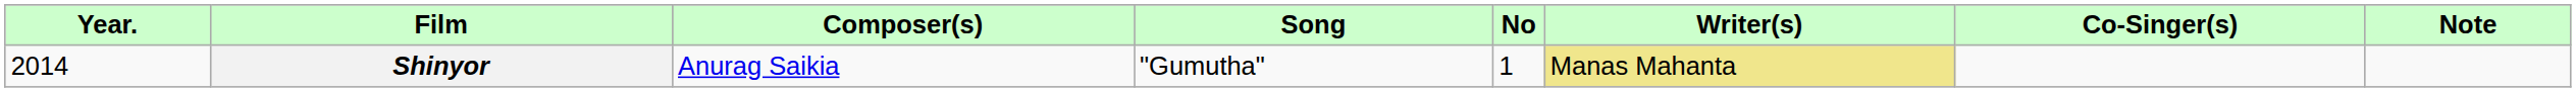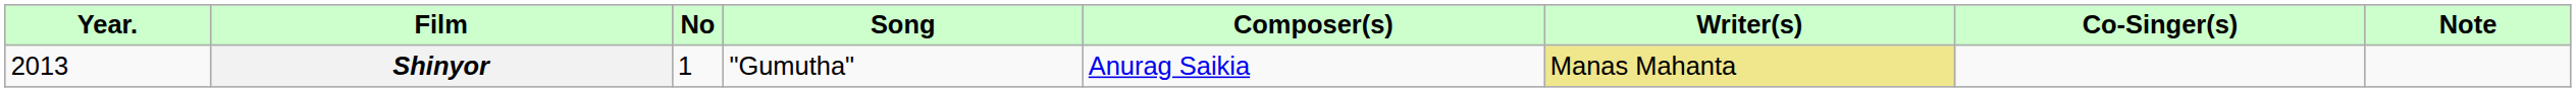 <table class="wikitable plainrowheaders" style="width:100%;" textcolor:#000;">
 <tr style="background:#cfc; text-align:center;">
 <td scope="col" style="width:8%;"><strong>Year.</strong></td>
 <td scope="col" style="width:18%;"><strong>Film</strong></td>
+<td scope="col" style="width:2%;"><strong>No</strong></td>
+<td scope="col" style="width:14%;"><strong>Song</strong></td>
 <td scope="col" style="width:18%;"><strong>Composer(s)</strong></td>
-<td scope="col" style="width:14%;"><strong>Song</strong></td>
-<td scope="col" style="width:2%;"><strong>No</strong></td>
 <td scope="col" style="width:16%;"><strong>Writer(s)</strong></td>
 <td scope="col" style="width:16%;"><strong>Co-Singer(s)</strong></td>
 <td scope="col" style="width:8%;"><strong>Note</strong></td>
 </tr>
 <tr>
-<td>2014</td>
+<td>2013</td>
 <th scope="row"><em>Shinyor</em></th>
+<td>1</td>
+<td>"Gumutha"</td>
 <td><a href='#'>Anurag Saikia</a></td>
-<td>"Gumutha"</td>
-<td>1</td>
 <td style="background: khaki;">Manas Mahanta</td>
 <td></td>
 <td></td>
 </tr>
 </table>
